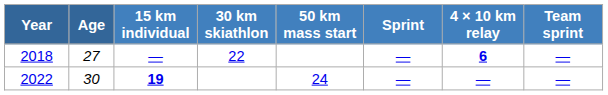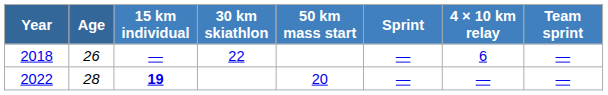 <table class="wikitable" style="font-size:95%; text-align:center; border:grey solid 1px; border-collapse:collapse; background:#ffffff;">
 <tr>
 <th style="background-color:#369; color:white; width:60px;"> Year </th>
 <th style="background-color:#369; color:white; width:40px;"> Age </th>
 <th style="background-color:#4180be; color:white; width:75px;"> 15 km <br> individual </th>
 <th style="background-color:#4180be; color:white; width:75px;"> 30 km <br> skiathlon </th>
 <th style="background-color:#4180be; color:white; width:75px;"> 50 km <br> mass start </th>
 <th style="background-color:#4180be; color:white; width:75px;"> Sprint </th>
 <th style="background-color:#4180be; color:white; width:75px;"> 4 × 10 km <br> relay </th>
 <th style="background-color:#4180be; color:white; width:75px;"> Team <br> sprint </th>
 </tr>
 <tr>
 <td><a href='#'>2018</a></td>
-<td><em>27</em></td>
+<td><em>26</em></td>
 <td><a href='#'>—</a></td>
 <td><a href='#'>22</a></td>
 <td><a href='#'></a></td>
 <td><a href='#'>—</a></td>
-<td><strong><a href='#'>6</a></strong></td>
+<td><a href='#'>6</a></td>
 <td><a href='#'>—</a></td>
 </tr>
 <tr>
 <td><a href='#'>2022</a></td>
-<td><em>30</em></td>
+<td><em>28</em></td>
 <td><strong><a href='#'>19</a></strong></td>
 <td><a href='#'></a></td>
-<td><a href='#'>24</a></td>
+<td><a href='#'>20</a></td>
 <td><a href='#'>—</a></td>
 <td><a href='#'>—</a></td>
 <td><a href='#'>—</a></td>
 </tr>
 </table>
